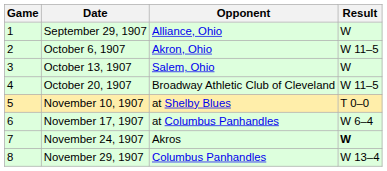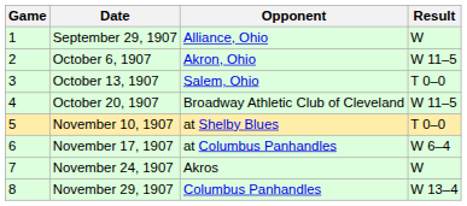 <table class="wikitable">
 <tr>
 <th>Game</th>
 <th>Date</th>
 <th>Opponent</th>
 <th>Result</th>
 </tr>
 <tr style="background: #ddffdd;">
 <td>1</td>
 <td>September 29, 1907</td>
 <td><a href='#'>Alliance, Ohio</a></td>
 <td>W</td>
 </tr>
 <tr style="background: #ddffdd;">
 <td>2</td>
 <td>October 6, 1907</td>
 <td><a href='#'>Akron, Ohio</a></td>
 <td>W 11–5</td>
 </tr>
 <tr style="background: #ddffdd;">
 <td>3</td>
 <td>October 13, 1907</td>
 <td><a href='#'>Salem, Ohio</a></td>
-<td>W</td>
+<td>T 0–0</td>
 </tr>
 <tr style="background: #ddffdd;">
 <td>4</td>
 <td>October 20, 1907</td>
 <td>Broadway Athletic Club of Cleveland</td>
 <td>W 11–5</td>
 </tr>
 <tr style="background: #ffeeaa;">
 <td>5</td>
 <td>November 10, 1907</td>
 <td>at <a href='#'>Shelby Blues</a></td>
 <td>T 0–0</td>
 </tr>
 <tr style="background: #ddffdd;">
 <td>6</td>
 <td>November 17, 1907</td>
 <td>at <a href='#'>Columbus Panhandles</a></td>
 <td>W 6–4</td>
 </tr>
 <tr style="background: #ddffdd;">
 <td>7</td>
 <td>November 24, 1907</td>
 <td>Akros</td>
-<td><strong>W</strong></td>
+<td>W</td>
 </tr>
 <tr style="background: #ddffdd;">
 <td>8</td>
 <td>November 29, 1907</td>
 <td><a href='#'>Columbus Panhandles</a></td>
 <td>W 13–4</td>
 </tr>
 </table>
